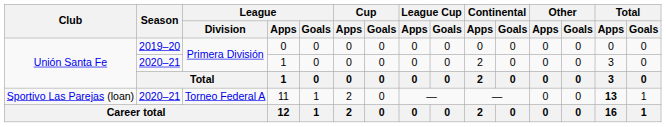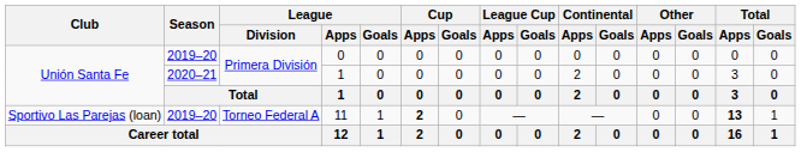 <table class="wikitable" style="text-align:center">
 <tr>
 <th rowspan="2">Club</th>
 <th rowspan="2">Season</th>
 <th colspan="3">League</th>
 <th colspan="2">Cup</th>
 <th colspan="2">League Cup</th>
 <th colspan="2">Continental</th>
 <th colspan="2">Other</th>
 <th colspan="2">Total</th>
 </tr>
 <tr>
 <th>Division</th>
 <th>Apps</th>
 <th>Goals</th>
 <th>Apps</th>
 <th>Goals</th>
 <th>Apps</th>
 <th>Goals</th>
 <th>Apps</th>
 <th>Goals</th>
 <th>Apps</th>
 <th>Goals</th>
 <th>Apps</th>
 <th>Goals</th>
 </tr>
 <tr>
 <td rowspan="3"><a href='#'>Unión Santa Fe</a></td>
 <td><a href='#'>2019–20</a></td>
 <td rowspan="2"><a href='#'>Primera División</a></td>
 <td>0</td>
 <td>0</td>
 <td>0</td>
 <td>0</td>
 <td>0</td>
 <td>0</td>
 <td>0</td>
 <td>0</td>
 <td>0</td>
 <td>0</td>
 <td>0</td>
 <td>0</td>
 </tr>
 <tr>
 <td><a href='#'>2020–21</a></td>
 <td>1</td>
 <td>0</td>
 <td>0</td>
 <td>0</td>
 <td>0</td>
 <td>0</td>
 <td>2</td>
 <td>0</td>
 <td>0</td>
 <td>0</td>
 <td>3</td>
 <td>0</td>
 </tr>
 <tr>
 <th colspan="2">Total</th>
 <th>1</th>
 <th>0</th>
 <th>0</th>
 <th>0</th>
 <th>0</th>
 <th>0</th>
 <th>2</th>
 <th>0</th>
 <th>0</th>
 <th>0</th>
 <th>3</th>
 <th>0</th>
 </tr>
 <tr>
 <td rowspan="1"><a href='#'>Sportivo Las Parejas</a> (loan)</td>
-<td><a href='#'>2020–21</a></td>
+<td><a href='#'>2019–20</a></td>
 <td rowspan="1"><a href='#'>Torneo Federal A</a></td>
 <td>11</td>
 <td>1</td>
-<td>2</td>
+<td><strong>2</strong></td>
 <td>0</td>
 <td colspan="2">—</td>
 <td colspan="2">—</td>
 <td>0</td>
 <td>0</td>
 <td><strong>13</strong></td>
 <td>1</td>
 </tr>
 <tr>
 <th colspan="3">Career total</th>
 <th>12</th>
 <th>1</th>
 <th>2</th>
 <th>0</th>
 <th>0</th>
 <th>0</th>
 <th>2</th>
 <th>0</th>
 <th>0</th>
 <th>0</th>
 <th>16</th>
 <th>1</th>
 </tr>
 </table>
